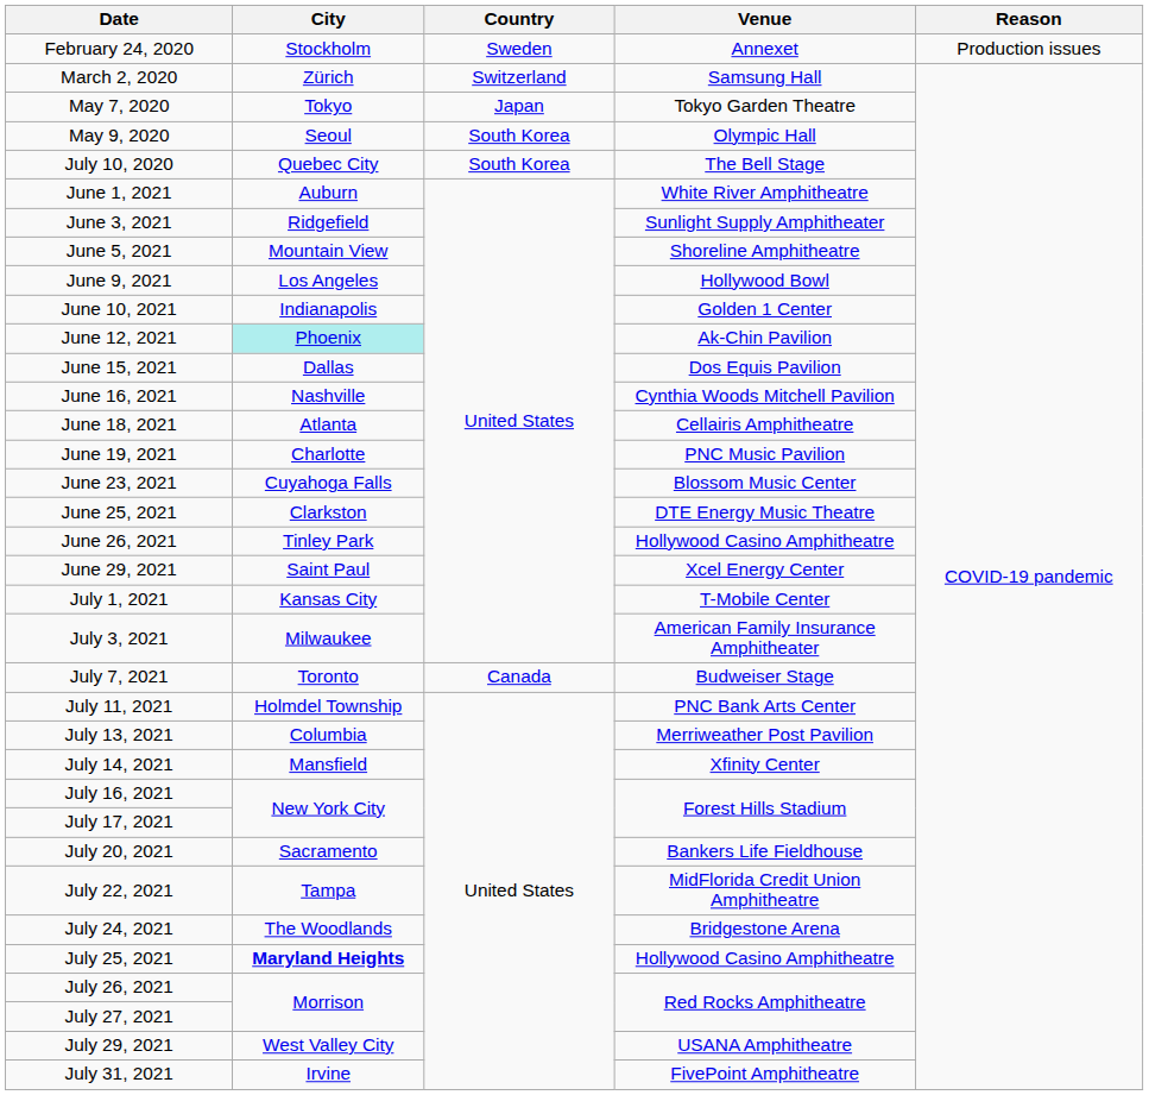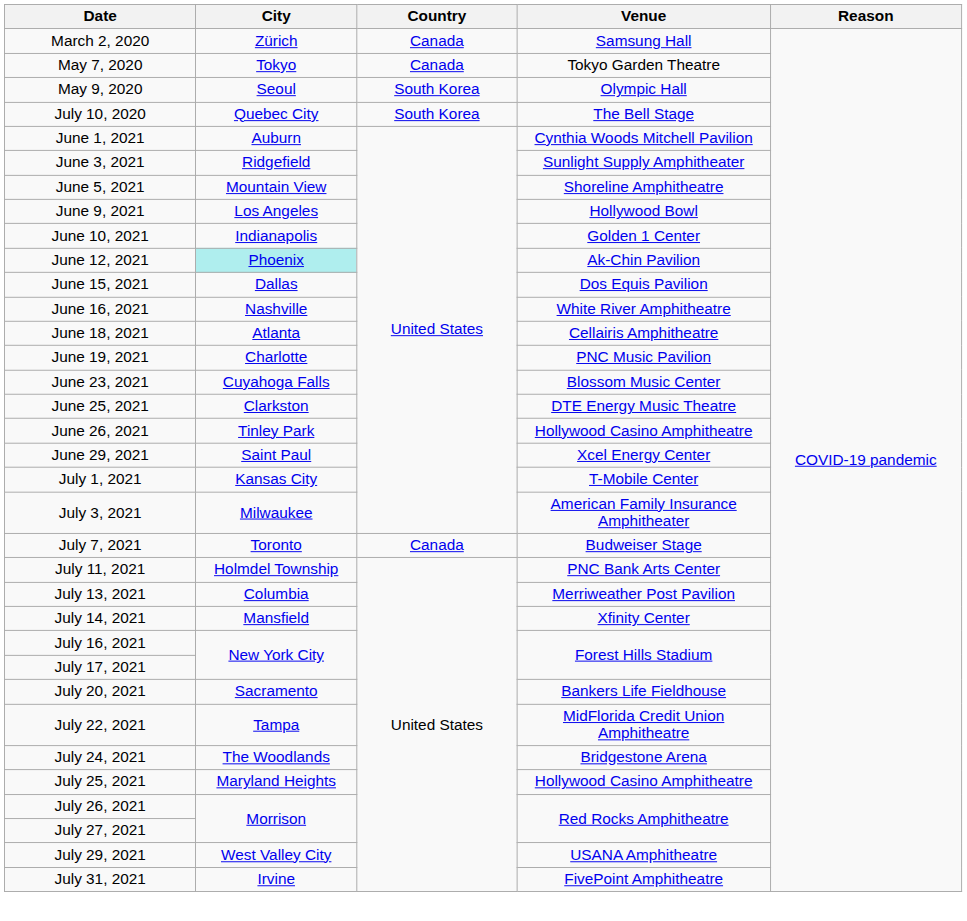 <table class="wikitable plainrowheaders" style="text-align:center;">
 <tr>
 <th scope="col" style="width:12em;">Date</th>
 <th scope="col" style="width:10em;">City</th>
 <th scope="col" style="width:10em;">Country</th>
 <th scope="col" style="width:16em;">Venue</th>
 <th scope="col" style="width:12em;">Reason</th>
 </tr>
 <tr>
-<td>February 24, 2020</td>
-<td><a href='#'>Stockholm</a></td>
-<td><a href='#'>Sweden</a></td>
-<td><a href='#'>Annexet</a></td>
-<td>Production issues</td>
-</tr>
-<tr>
 <td>March 2, 2020</td>
 <td><a href='#'>Zürich</a></td>
-<td><a href='#'>Switzerland</a></td>
+<td><a href='#'>Canada</a></td>
 <td><a href='#'>Samsung Hall</a></td>
 <td rowspan="34"><a href='#'>COVID-19 pandemic</a></td>
 </tr>
 <tr>
 <td>May 7, 2020</td>
 <td><a href='#'>Tokyo</a></td>
-<td><a href='#'>Japan</a></td>
+<td><a href='#'>Canada</a></td>
 <td>Tokyo Garden Theatre</td>
 </tr>
 <tr>
 <td>May 9, 2020</td>
 <td><a href='#'>Seoul</a></td>
 <td><a href='#'>South Korea</a></td>
 <td><a href='#'>Olympic Hall</a></td>
 </tr>
 <tr>
 <td>July 10, 2020</td>
 <td><a href='#'>Quebec City</a></td>
 <td><a href='#'>South Korea</a></td>
 <td><a href='#'>The Bell Stage</a></td>
 </tr>
 <tr>
 <td>June 1, 2021</td>
 <td><a href='#'>Auburn</a></td>
 <td rowspan="16"><a href='#'>United States</a></td>
-<td><a href='#'>White River Amphitheatre</a></td>
+<td><a href='#'>Cynthia Woods Mitchell Pavilion</a></td>
 </tr>
 <tr>
 <td>June 3, 2021</td>
 <td><a href='#'>Ridgefield</a></td>
 <td><a href='#'>Sunlight Supply Amphitheater</a></td>
 </tr>
 <tr>
 <td>June 5, 2021</td>
 <td><a href='#'>Mountain View</a></td>
 <td><a href='#'>Shoreline Amphitheatre</a></td>
 </tr>
 <tr>
 <td>June 9, 2021</td>
 <td><a href='#'>Los Angeles</a></td>
 <td><a href='#'>Hollywood Bowl</a></td>
 </tr>
 <tr>
 <td>June 10, 2021</td>
 <td><a href='#'>Indianapolis</a></td>
 <td><a href='#'>Golden 1 Center</a></td>
 </tr>
 <tr>
 <td>June 12, 2021</td>
 <td style="background: paleturquoise;"><a href='#'>Phoenix</a></td>
 <td><a href='#'>Ak-Chin Pavilion</a></td>
 </tr>
 <tr>
 <td>June 15, 2021</td>
 <td><a href='#'>Dallas</a></td>
 <td><a href='#'>Dos Equis Pavilion</a></td>
 </tr>
 <tr>
 <td>June 16, 2021</td>
 <td><a href='#'>Nashville</a></td>
-<td><a href='#'>Cynthia Woods Mitchell Pavilion</a></td>
+<td><a href='#'>White River Amphitheatre</a></td>
 </tr>
 <tr>
 <td>June 18, 2021</td>
 <td><a href='#'>Atlanta</a></td>
 <td><a href='#'>Cellairis Amphitheatre</a></td>
 </tr>
 <tr>
 <td>June 19, 2021</td>
 <td><a href='#'>Charlotte</a></td>
 <td><a href='#'>PNC Music Pavilion</a></td>
 </tr>
 <tr>
 <td>June 23, 2021</td>
 <td><a href='#'>Cuyahoga Falls</a></td>
 <td><a href='#'>Blossom Music Center</a></td>
 </tr>
 <tr>
 <td>June 25, 2021</td>
 <td><a href='#'>Clarkston</a></td>
 <td><a href='#'>DTE Energy Music Theatre</a></td>
 </tr>
 <tr>
 <td>June 26, 2021</td>
 <td><a href='#'>Tinley Park</a></td>
 <td><a href='#'>Hollywood Casino Amphitheatre</a></td>
 </tr>
 <tr>
 <td>June 29, 2021</td>
 <td><a href='#'>Saint Paul</a></td>
 <td><a href='#'>Xcel Energy Center</a></td>
 </tr>
 <tr>
 <td>July 1, 2021</td>
 <td><a href='#'>Kansas City</a></td>
 <td><a href='#'>T-Mobile Center</a></td>
 </tr>
 <tr>
 <td>July 3, 2021</td>
 <td><a href='#'>Milwaukee</a></td>
 <td><a href='#'>American Family Insurance Amphitheater</a></td>
 </tr>
 <tr>
 <td>July 7, 2021</td>
 <td><a href='#'>Toronto</a></td>
 <td><a href='#'>Canada</a></td>
 <td><a href='#'>Budweiser Stage</a></td>
 </tr>
 <tr>
 <td>July 11, 2021</td>
 <td><a href='#'>Holmdel Township</a></td>
 <td rowspan="13">United States</td>
 <td><a href='#'>PNC Bank Arts Center</a></td>
 </tr>
 <tr>
 <td>July 13, 2021</td>
 <td><a href='#'>Columbia</a></td>
 <td><a href='#'>Merriweather Post Pavilion</a></td>
 </tr>
 <tr>
 <td>July 14, 2021</td>
 <td><a href='#'>Mansfield</a></td>
 <td><a href='#'>Xfinity Center</a></td>
 </tr>
 <tr>
 <td>July 16, 2021</td>
 <td rowspan="2"><a href='#'>New York City</a></td>
 <td rowspan="2"><a href='#'>Forest Hills Stadium</a></td>
 </tr>
 <tr>
 <td>July 17, 2021</td>
 </tr>
 <tr>
 <td>July 20, 2021</td>
 <td><a href='#'>Sacramento</a></td>
 <td><a href='#'>Bankers Life Fieldhouse</a></td>
 </tr>
 <tr>
 <td>July 22, 2021</td>
 <td><a href='#'>Tampa</a></td>
 <td><a href='#'>MidFlorida Credit Union Amphitheatre</a></td>
 </tr>
 <tr>
 <td>July 24, 2021</td>
 <td><a href='#'>The Woodlands</a></td>
 <td><a href='#'>Bridgestone Arena</a></td>
 </tr>
 <tr>
 <td>July 25, 2021</td>
-<td><strong><a href='#'>Maryland Heights</a></strong></td>
+<td><a href='#'>Maryland Heights</a></td>
 <td><a href='#'>Hollywood Casino Amphitheatre</a></td>
 </tr>
 <tr>
 <td>July 26, 2021</td>
 <td rowspan="2"><a href='#'>Morrison</a></td>
 <td rowspan="2"><a href='#'>Red Rocks Amphitheatre</a></td>
 </tr>
 <tr>
 <td>July 27, 2021</td>
 </tr>
 <tr>
 <td>July 29, 2021</td>
 <td><a href='#'>West Valley City</a></td>
 <td><a href='#'>USANA Amphitheatre</a></td>
 </tr>
 <tr>
 <td>July 31, 2021</td>
 <td><a href='#'>Irvine</a></td>
 <td><a href='#'>FivePoint Amphitheatre</a></td>
 </tr>
 </table>
